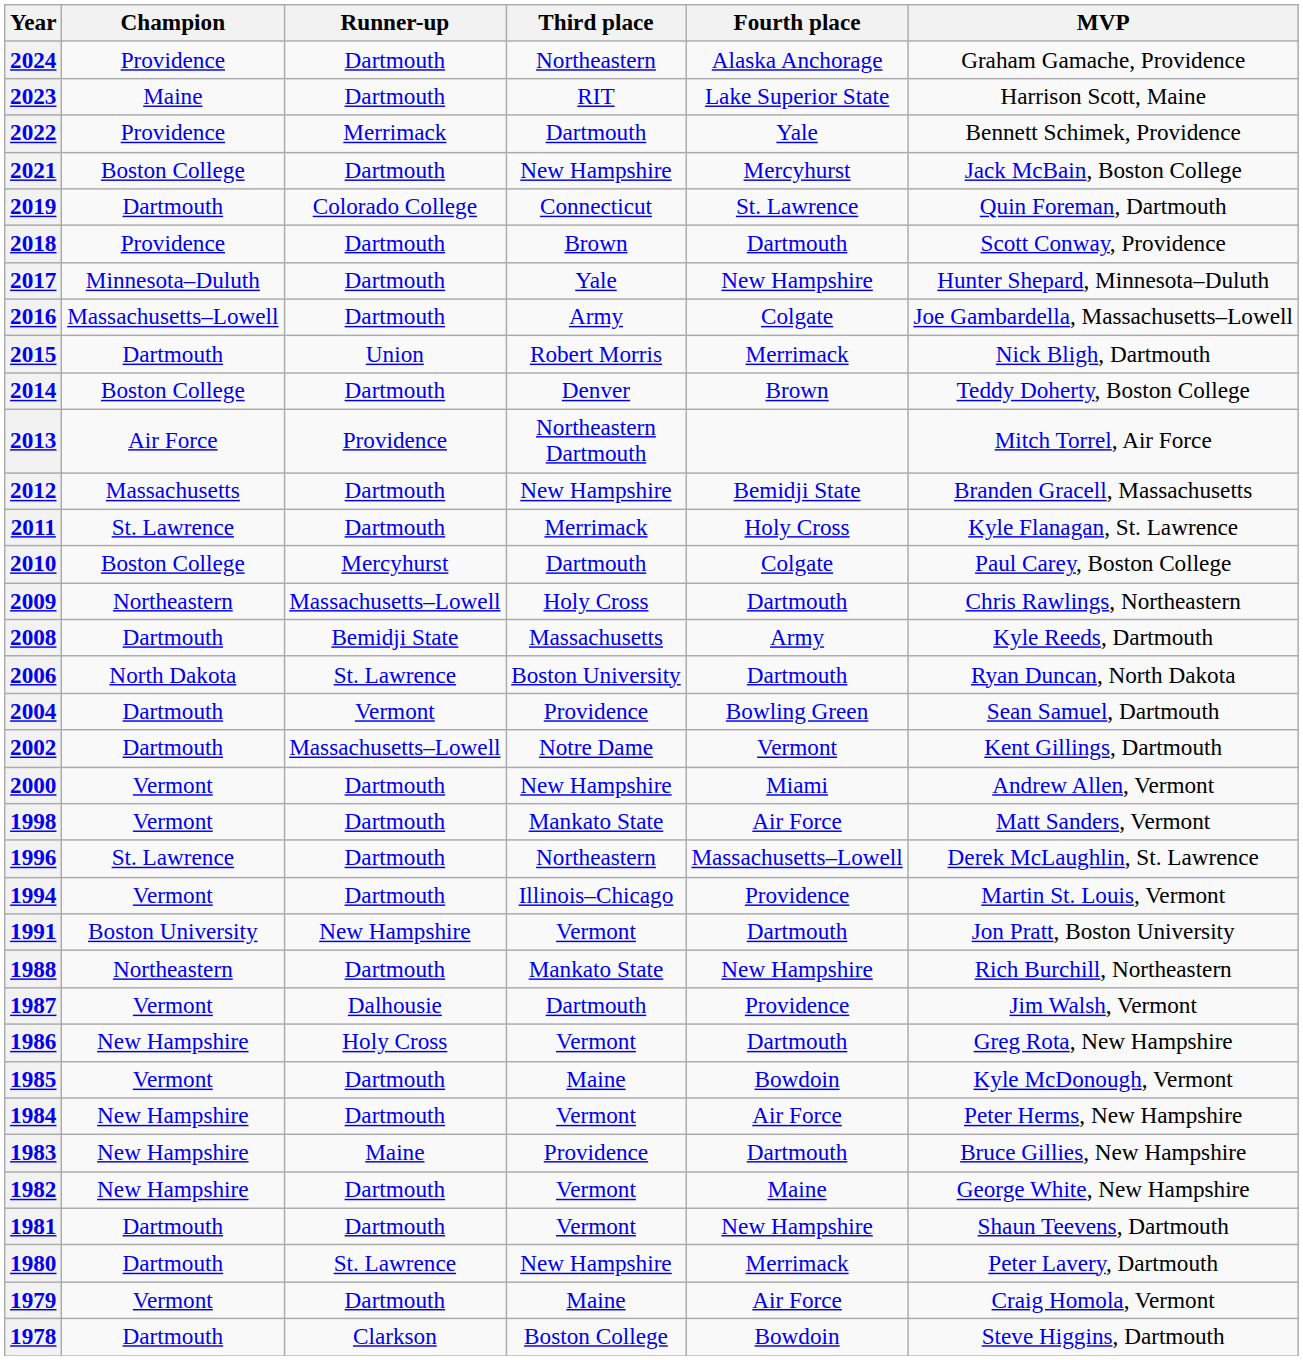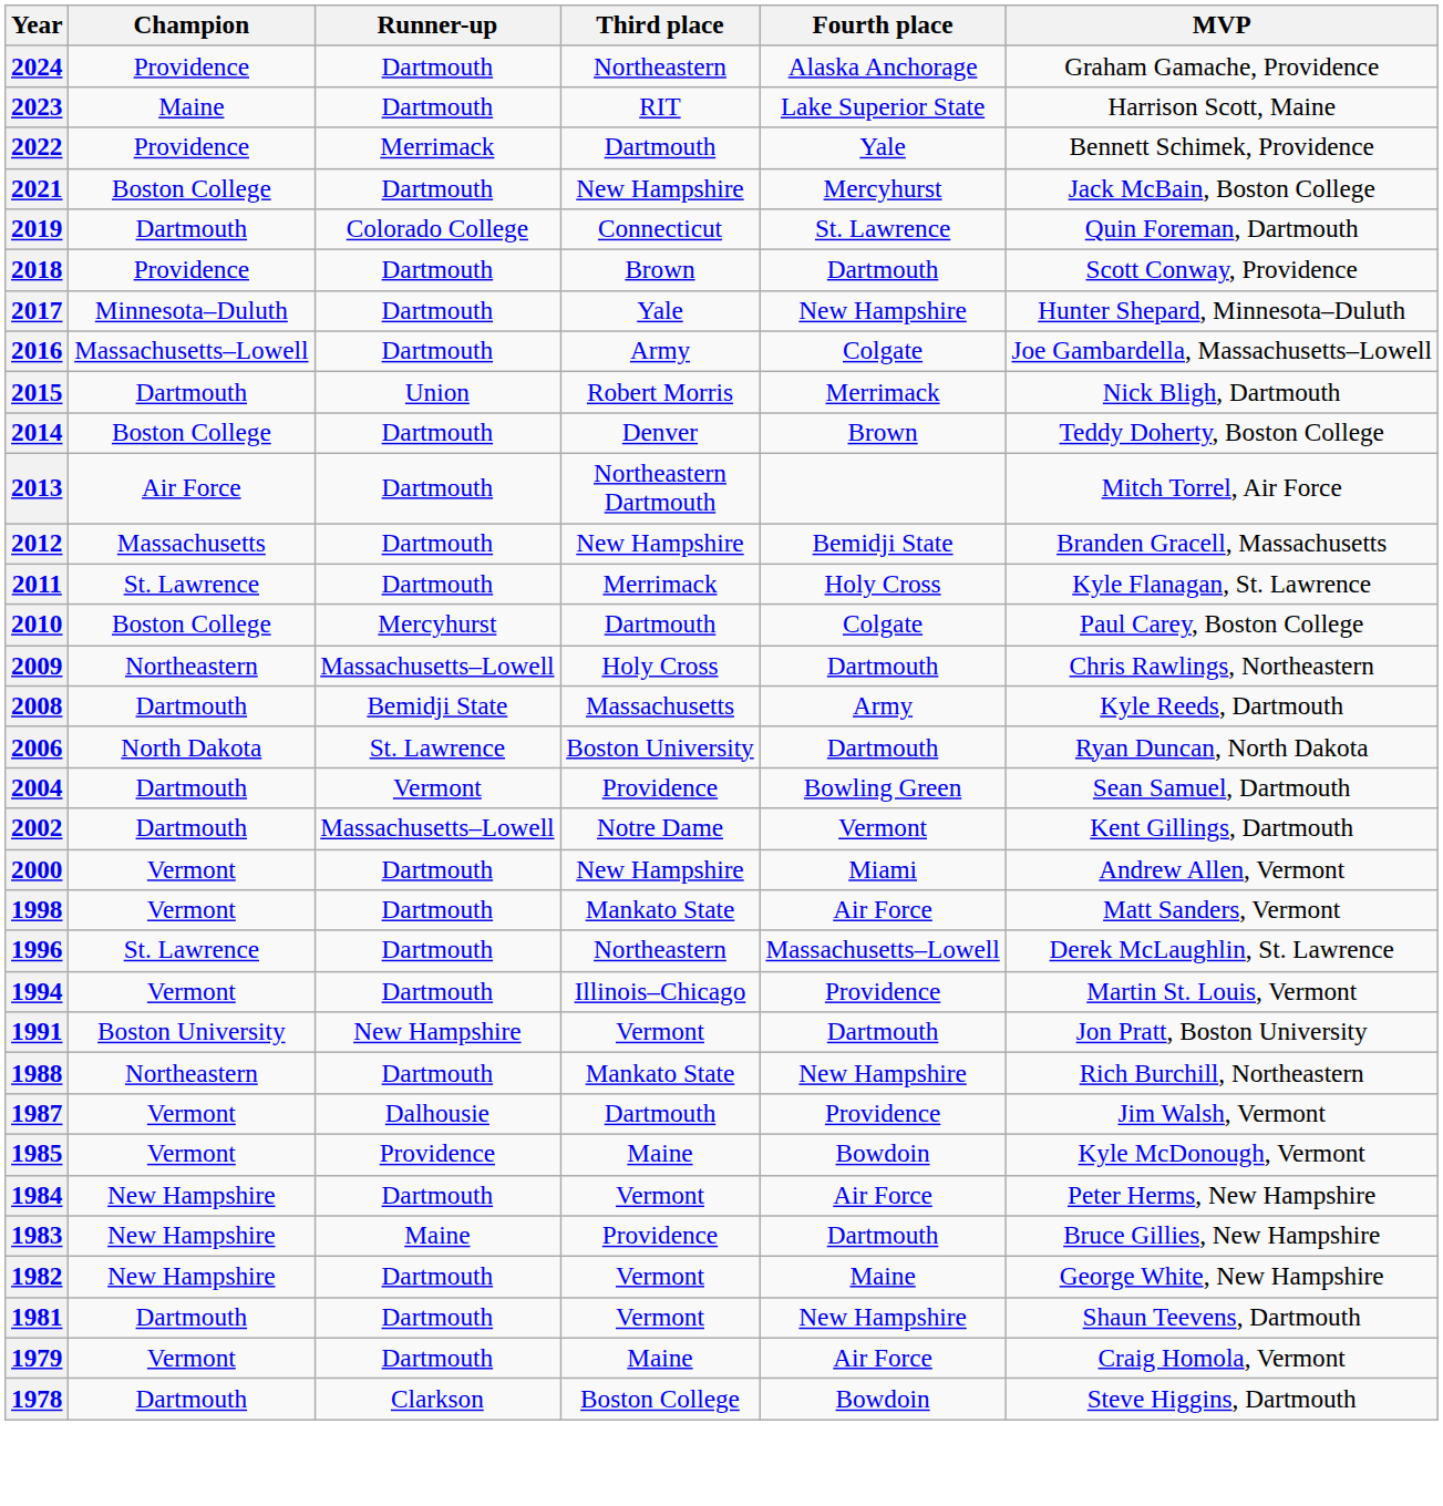 <table class="wikitable" style="text-align:center" cellpadding=2 cellspacing=2>
 <tr>
 <th>Year</th>
 <th>Champion</th>
 <th>Runner-up</th>
 <th>Third place</th>
 <th>Fourth place</th>
 <th>MVP</th>
 </tr>
 <tr>
 <th><a href='#'>2024</a></th>
 <td><a href='#'>Providence</a></td>
 <td><a href='#'>Dartmouth</a></td>
 <td><a href='#'>Northeastern</a></td>
 <td><a href='#'>Alaska Anchorage</a></td>
 <td>Graham Gamache, Providence</td>
 </tr>
 <tr>
 <th><a href='#'>2023</a></th>
 <td><a href='#'>Maine</a></td>
 <td><a href='#'>Dartmouth</a></td>
 <td><a href='#'>RIT</a></td>
 <td><a href='#'>Lake Superior State</a></td>
 <td>Harrison Scott, Maine</td>
 </tr>
 <tr>
 <th><a href='#'>2022</a></th>
 <td><a href='#'>Providence</a></td>
 <td><a href='#'>Merrimack</a></td>
 <td><a href='#'>Dartmouth</a></td>
 <td><a href='#'>Yale</a></td>
 <td>Bennett Schimek, Providence</td>
 </tr>
 <tr>
 <th><a href='#'>2021</a></th>
 <td><a href='#'>Boston College</a></td>
 <td><a href='#'>Dartmouth</a></td>
 <td><a href='#'>New Hampshire</a></td>
 <td><a href='#'>Mercyhurst</a></td>
 <td><a href='#'>Jack McBain</a>, Boston College</td>
 </tr>
 <tr>
 <th><a href='#'>2019</a></th>
 <td><a href='#'>Dartmouth</a></td>
 <td><a href='#'>Colorado College</a></td>
 <td><a href='#'>Connecticut</a></td>
 <td><a href='#'>St. Lawrence</a></td>
 <td><a href='#'>Quin Foreman</a>, Dartmouth</td>
 </tr>
 <tr>
 <th><a href='#'>2018</a></th>
 <td><a href='#'>Providence</a></td>
 <td><a href='#'>Dartmouth</a></td>
 <td><a href='#'>Brown</a></td>
 <td><a href='#'>Dartmouth</a></td>
 <td><a href='#'>Scott Conway</a>, Providence</td>
 </tr>
 <tr>
 <th><a href='#'>2017</a></th>
 <td><a href='#'>Minnesota–Duluth</a></td>
 <td><a href='#'>Dartmouth</a></td>
 <td><a href='#'>Yale</a></td>
 <td><a href='#'>New Hampshire</a></td>
 <td><a href='#'>Hunter Shepard</a>, Minnesota–Duluth</td>
 </tr>
 <tr>
 <th><a href='#'>2016</a></th>
 <td><a href='#'>Massachusetts–Lowell</a></td>
 <td><a href='#'>Dartmouth</a></td>
 <td><a href='#'>Army</a></td>
 <td><a href='#'>Colgate</a></td>
 <td><a href='#'>Joe Gambardella</a>, Massachusetts–Lowell</td>
 </tr>
 <tr>
 <th><a href='#'>2015</a></th>
 <td><a href='#'>Dartmouth</a></td>
 <td><a href='#'>Union</a></td>
 <td><a href='#'>Robert Morris</a></td>
 <td><a href='#'>Merrimack</a></td>
 <td><a href='#'>Nick Bligh</a>, Dartmouth</td>
 </tr>
 <tr>
 <th><a href='#'>2014</a></th>
 <td><a href='#'>Boston College</a></td>
 <td><a href='#'>Dartmouth</a></td>
 <td><a href='#'>Denver</a></td>
 <td><a href='#'>Brown</a></td>
 <td><a href='#'>Teddy Doherty</a>, Boston College</td>
 </tr>
 <tr>
 <th><a href='#'>2013</a></th>
 <td><a href='#'>Air Force</a></td>
-<td><a href='#'>Providence</a></td>
+<td><a href='#'>Dartmouth</a></td>
 <td><a href='#'>Northeastern</a><br><a href='#'>Dartmouth</a></td>
 <td></td>
 <td><a href='#'>Mitch Torrel</a>, Air Force</td>
 </tr>
 <tr>
 <th><a href='#'>2012</a></th>
 <td><a href='#'>Massachusetts</a></td>
 <td><a href='#'>Dartmouth</a></td>
 <td><a href='#'>New Hampshire</a></td>
 <td><a href='#'>Bemidji State</a></td>
 <td><a href='#'>Branden Gracell</a>, Massachusetts</td>
 </tr>
 <tr>
 <th><a href='#'>2011</a></th>
 <td><a href='#'>St. Lawrence</a></td>
 <td><a href='#'>Dartmouth</a></td>
 <td><a href='#'>Merrimack</a></td>
 <td><a href='#'>Holy Cross</a></td>
 <td><a href='#'>Kyle Flanagan</a>, St. Lawrence</td>
 </tr>
 <tr>
 <th><a href='#'>2010</a></th>
 <td><a href='#'>Boston College</a></td>
 <td><a href='#'>Mercyhurst</a></td>
 <td><a href='#'>Dartmouth</a></td>
 <td><a href='#'>Colgate</a></td>
 <td><a href='#'>Paul Carey</a>, Boston College</td>
 </tr>
 <tr>
 <th><a href='#'>2009</a></th>
 <td><a href='#'>Northeastern</a></td>
 <td><a href='#'>Massachusetts–Lowell</a></td>
 <td><a href='#'>Holy Cross</a></td>
 <td><a href='#'>Dartmouth</a></td>
 <td><a href='#'>Chris Rawlings</a>, Northeastern</td>
 </tr>
 <tr>
 <th><a href='#'>2008</a></th>
 <td><a href='#'>Dartmouth</a></td>
 <td><a href='#'>Bemidji State</a></td>
 <td><a href='#'>Massachusetts</a></td>
 <td><a href='#'>Army</a></td>
 <td><a href='#'>Kyle Reeds</a>, Dartmouth</td>
 </tr>
 <tr>
 <th><a href='#'>2006</a></th>
 <td><a href='#'>North Dakota</a></td>
 <td><a href='#'>St. Lawrence</a></td>
 <td><a href='#'>Boston University</a></td>
 <td><a href='#'>Dartmouth</a></td>
 <td><a href='#'>Ryan Duncan</a>, North Dakota</td>
 </tr>
 <tr>
 <th><a href='#'>2004</a></th>
 <td><a href='#'>Dartmouth</a></td>
 <td><a href='#'>Vermont</a></td>
 <td><a href='#'>Providence</a></td>
 <td><a href='#'>Bowling Green</a></td>
 <td><a href='#'>Sean Samuel</a>, Dartmouth</td>
 </tr>
 <tr>
 <th><a href='#'>2002</a></th>
 <td><a href='#'>Dartmouth</a></td>
 <td><a href='#'>Massachusetts–Lowell</a></td>
 <td><a href='#'>Notre Dame</a></td>
 <td><a href='#'>Vermont</a></td>
 <td><a href='#'>Kent Gillings</a>, Dartmouth</td>
 </tr>
 <tr>
 <th><a href='#'>2000</a></th>
 <td><a href='#'>Vermont</a></td>
 <td><a href='#'>Dartmouth</a></td>
 <td><a href='#'>New Hampshire</a></td>
 <td><a href='#'>Miami</a></td>
 <td><a href='#'>Andrew Allen</a>, Vermont</td>
 </tr>
 <tr>
 <th><a href='#'>1998</a></th>
 <td><a href='#'>Vermont</a></td>
 <td><a href='#'>Dartmouth</a></td>
 <td><a href='#'>Mankato State</a></td>
 <td><a href='#'>Air Force</a></td>
 <td><a href='#'>Matt Sanders</a>, Vermont</td>
 </tr>
 <tr>
 <th><a href='#'>1996</a></th>
 <td><a href='#'>St. Lawrence</a></td>
 <td><a href='#'>Dartmouth</a></td>
 <td><a href='#'>Northeastern</a></td>
 <td><a href='#'>Massachusetts–Lowell</a></td>
 <td><a href='#'>Derek McLaughlin</a>, St. Lawrence</td>
 </tr>
 <tr>
 <th><a href='#'>1994</a></th>
 <td><a href='#'>Vermont</a></td>
 <td><a href='#'>Dartmouth</a></td>
 <td><a href='#'>Illinois–Chicago</a></td>
 <td><a href='#'>Providence</a></td>
 <td><a href='#'>Martin St. Louis</a>, Vermont</td>
 </tr>
 <tr>
 <th><a href='#'>1991</a></th>
 <td><a href='#'>Boston University</a></td>
 <td><a href='#'>New Hampshire</a></td>
 <td><a href='#'>Vermont</a></td>
 <td><a href='#'>Dartmouth</a></td>
 <td><a href='#'>Jon Pratt</a>, Boston University</td>
 </tr>
 <tr>
 <th><a href='#'>1988</a></th>
 <td><a href='#'>Northeastern</a></td>
 <td><a href='#'>Dartmouth</a></td>
 <td><a href='#'>Mankato State</a></td>
 <td><a href='#'>New Hampshire</a></td>
 <td><a href='#'>Rich Burchill</a>, Northeastern</td>
 </tr>
 <tr>
 <th><a href='#'>1987</a></th>
 <td><a href='#'>Vermont</a></td>
 <td><a href='#'>Dalhousie</a></td>
 <td><a href='#'>Dartmouth</a></td>
 <td><a href='#'>Providence</a></td>
 <td><a href='#'>Jim Walsh</a>, Vermont</td>
 </tr>
 <tr>
-<th><a href='#'>1986</a></th>
-<td><a href='#'>New Hampshire</a></td>
-<td><a href='#'>Holy Cross</a></td>
-<td><a href='#'>Vermont</a></td>
-<td><a href='#'>Dartmouth</a></td>
-<td><a href='#'>Greg Rota</a>, New Hampshire</td>
-</tr>
-<tr>
 <th><a href='#'>1985</a></th>
 <td><a href='#'>Vermont</a></td>
-<td><a href='#'>Dartmouth</a></td>
+<td><a href='#'>Providence</a></td>
 <td><a href='#'>Maine</a></td>
 <td><a href='#'>Bowdoin</a></td>
 <td><a href='#'>Kyle McDonough</a>, Vermont</td>
 </tr>
 <tr>
 <th><a href='#'>1984</a></th>
 <td><a href='#'>New Hampshire</a></td>
 <td><a href='#'>Dartmouth</a></td>
 <td><a href='#'>Vermont</a></td>
 <td><a href='#'>Air Force</a></td>
 <td><a href='#'>Peter Herms</a>, New Hampshire</td>
 </tr>
 <tr>
 <th><a href='#'>1983</a></th>
 <td><a href='#'>New Hampshire</a></td>
 <td><a href='#'>Maine</a></td>
 <td><a href='#'>Providence</a></td>
 <td><a href='#'>Dartmouth</a></td>
 <td><a href='#'>Bruce Gillies</a>, New Hampshire</td>
 </tr>
 <tr>
 <th><a href='#'>1982</a></th>
 <td><a href='#'>New Hampshire</a></td>
 <td><a href='#'>Dartmouth</a></td>
 <td><a href='#'>Vermont</a></td>
 <td><a href='#'>Maine</a></td>
 <td><a href='#'>George White</a>, New Hampshire</td>
 </tr>
 <tr>
 <th><a href='#'>1981</a></th>
 <td><a href='#'>Dartmouth</a></td>
 <td><a href='#'>Dartmouth</a></td>
 <td><a href='#'>Vermont</a></td>
 <td><a href='#'>New Hampshire</a></td>
 <td><a href='#'>Shaun Teevens</a>, Dartmouth</td>
 </tr>
 <tr>
-<th><a href='#'>1980</a></th>
-<td><a href='#'>Dartmouth</a></td>
-<td><a href='#'>St. Lawrence</a></td>
-<td><a href='#'>New Hampshire</a></td>
-<td><a href='#'>Merrimack</a></td>
-<td><a href='#'>Peter Lavery</a>, Dartmouth</td>
-</tr>
-<tr>
 <th><a href='#'>1979</a></th>
 <td><a href='#'>Vermont</a></td>
 <td><a href='#'>Dartmouth</a></td>
 <td><a href='#'>Maine</a></td>
 <td><a href='#'>Air Force</a></td>
 <td><a href='#'>Craig Homola</a>, Vermont</td>
 </tr>
 <tr>
 <th><a href='#'>1978</a></th>
 <td><a href='#'>Dartmouth</a></td>
 <td><a href='#'>Clarkson</a></td>
 <td><a href='#'>Boston College</a></td>
 <td><a href='#'>Bowdoin</a></td>
 <td><a href='#'>Steve Higgins</a>, Dartmouth</td>
 </tr>
 </table>
